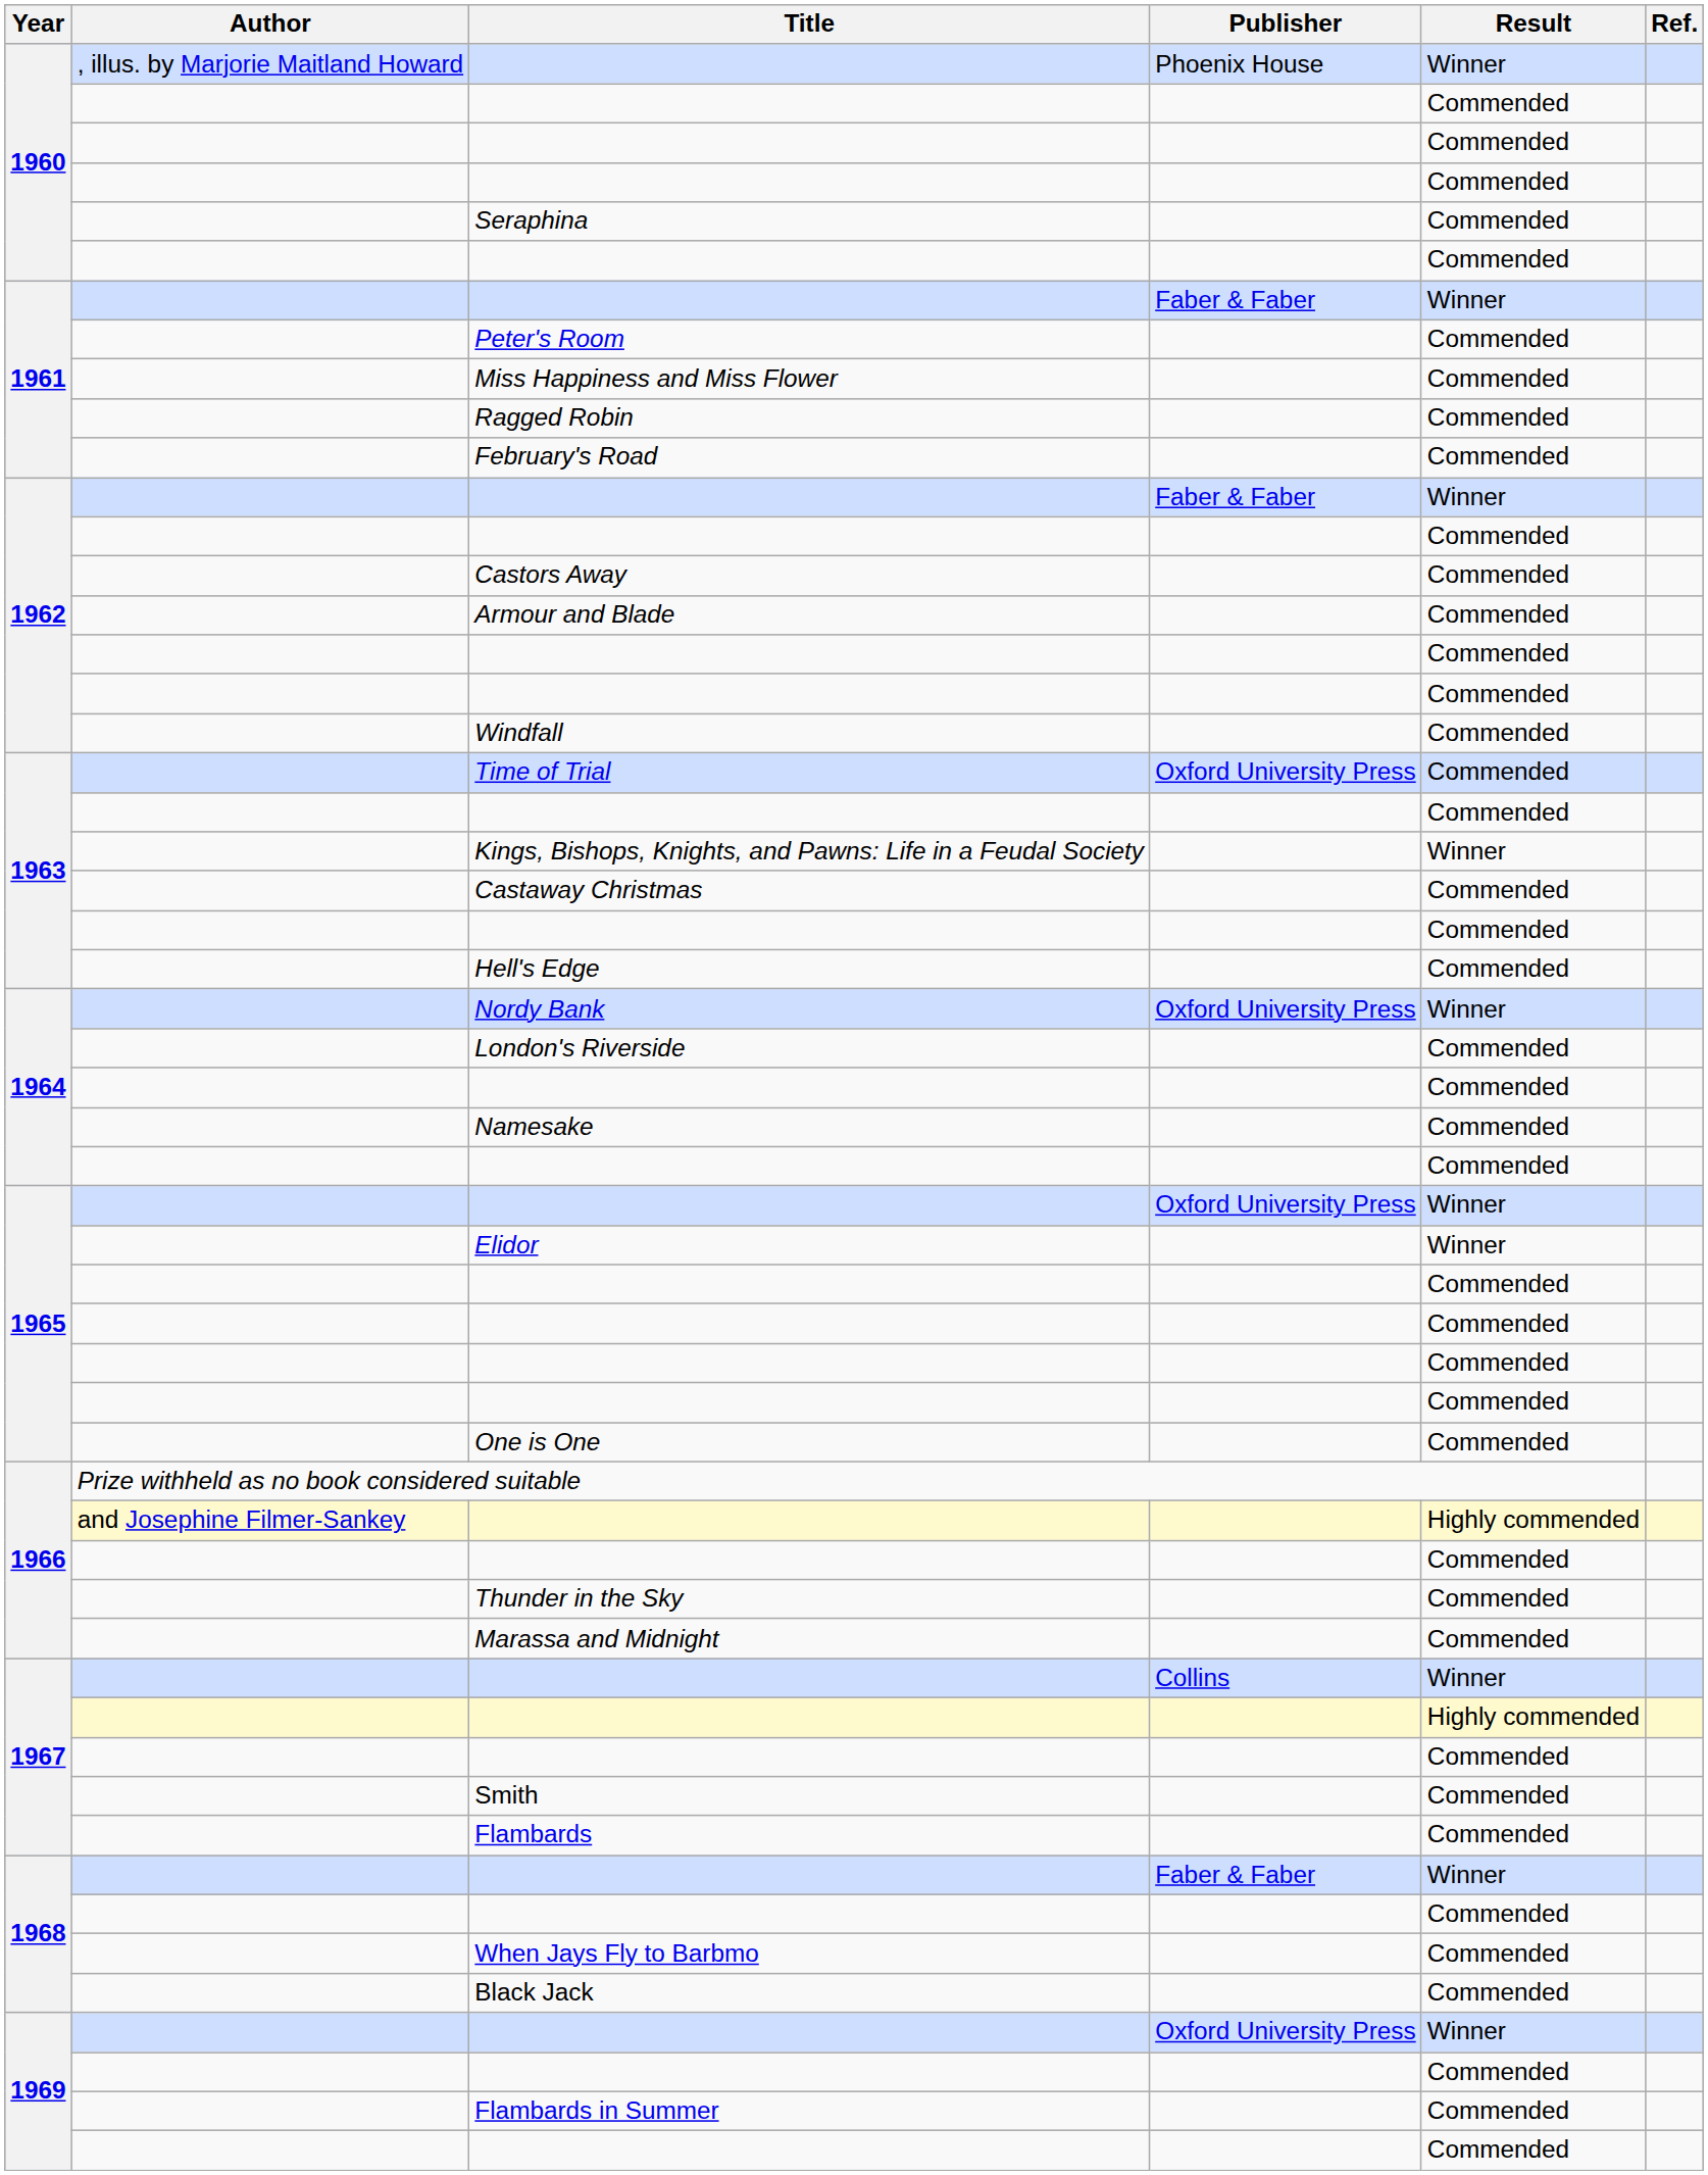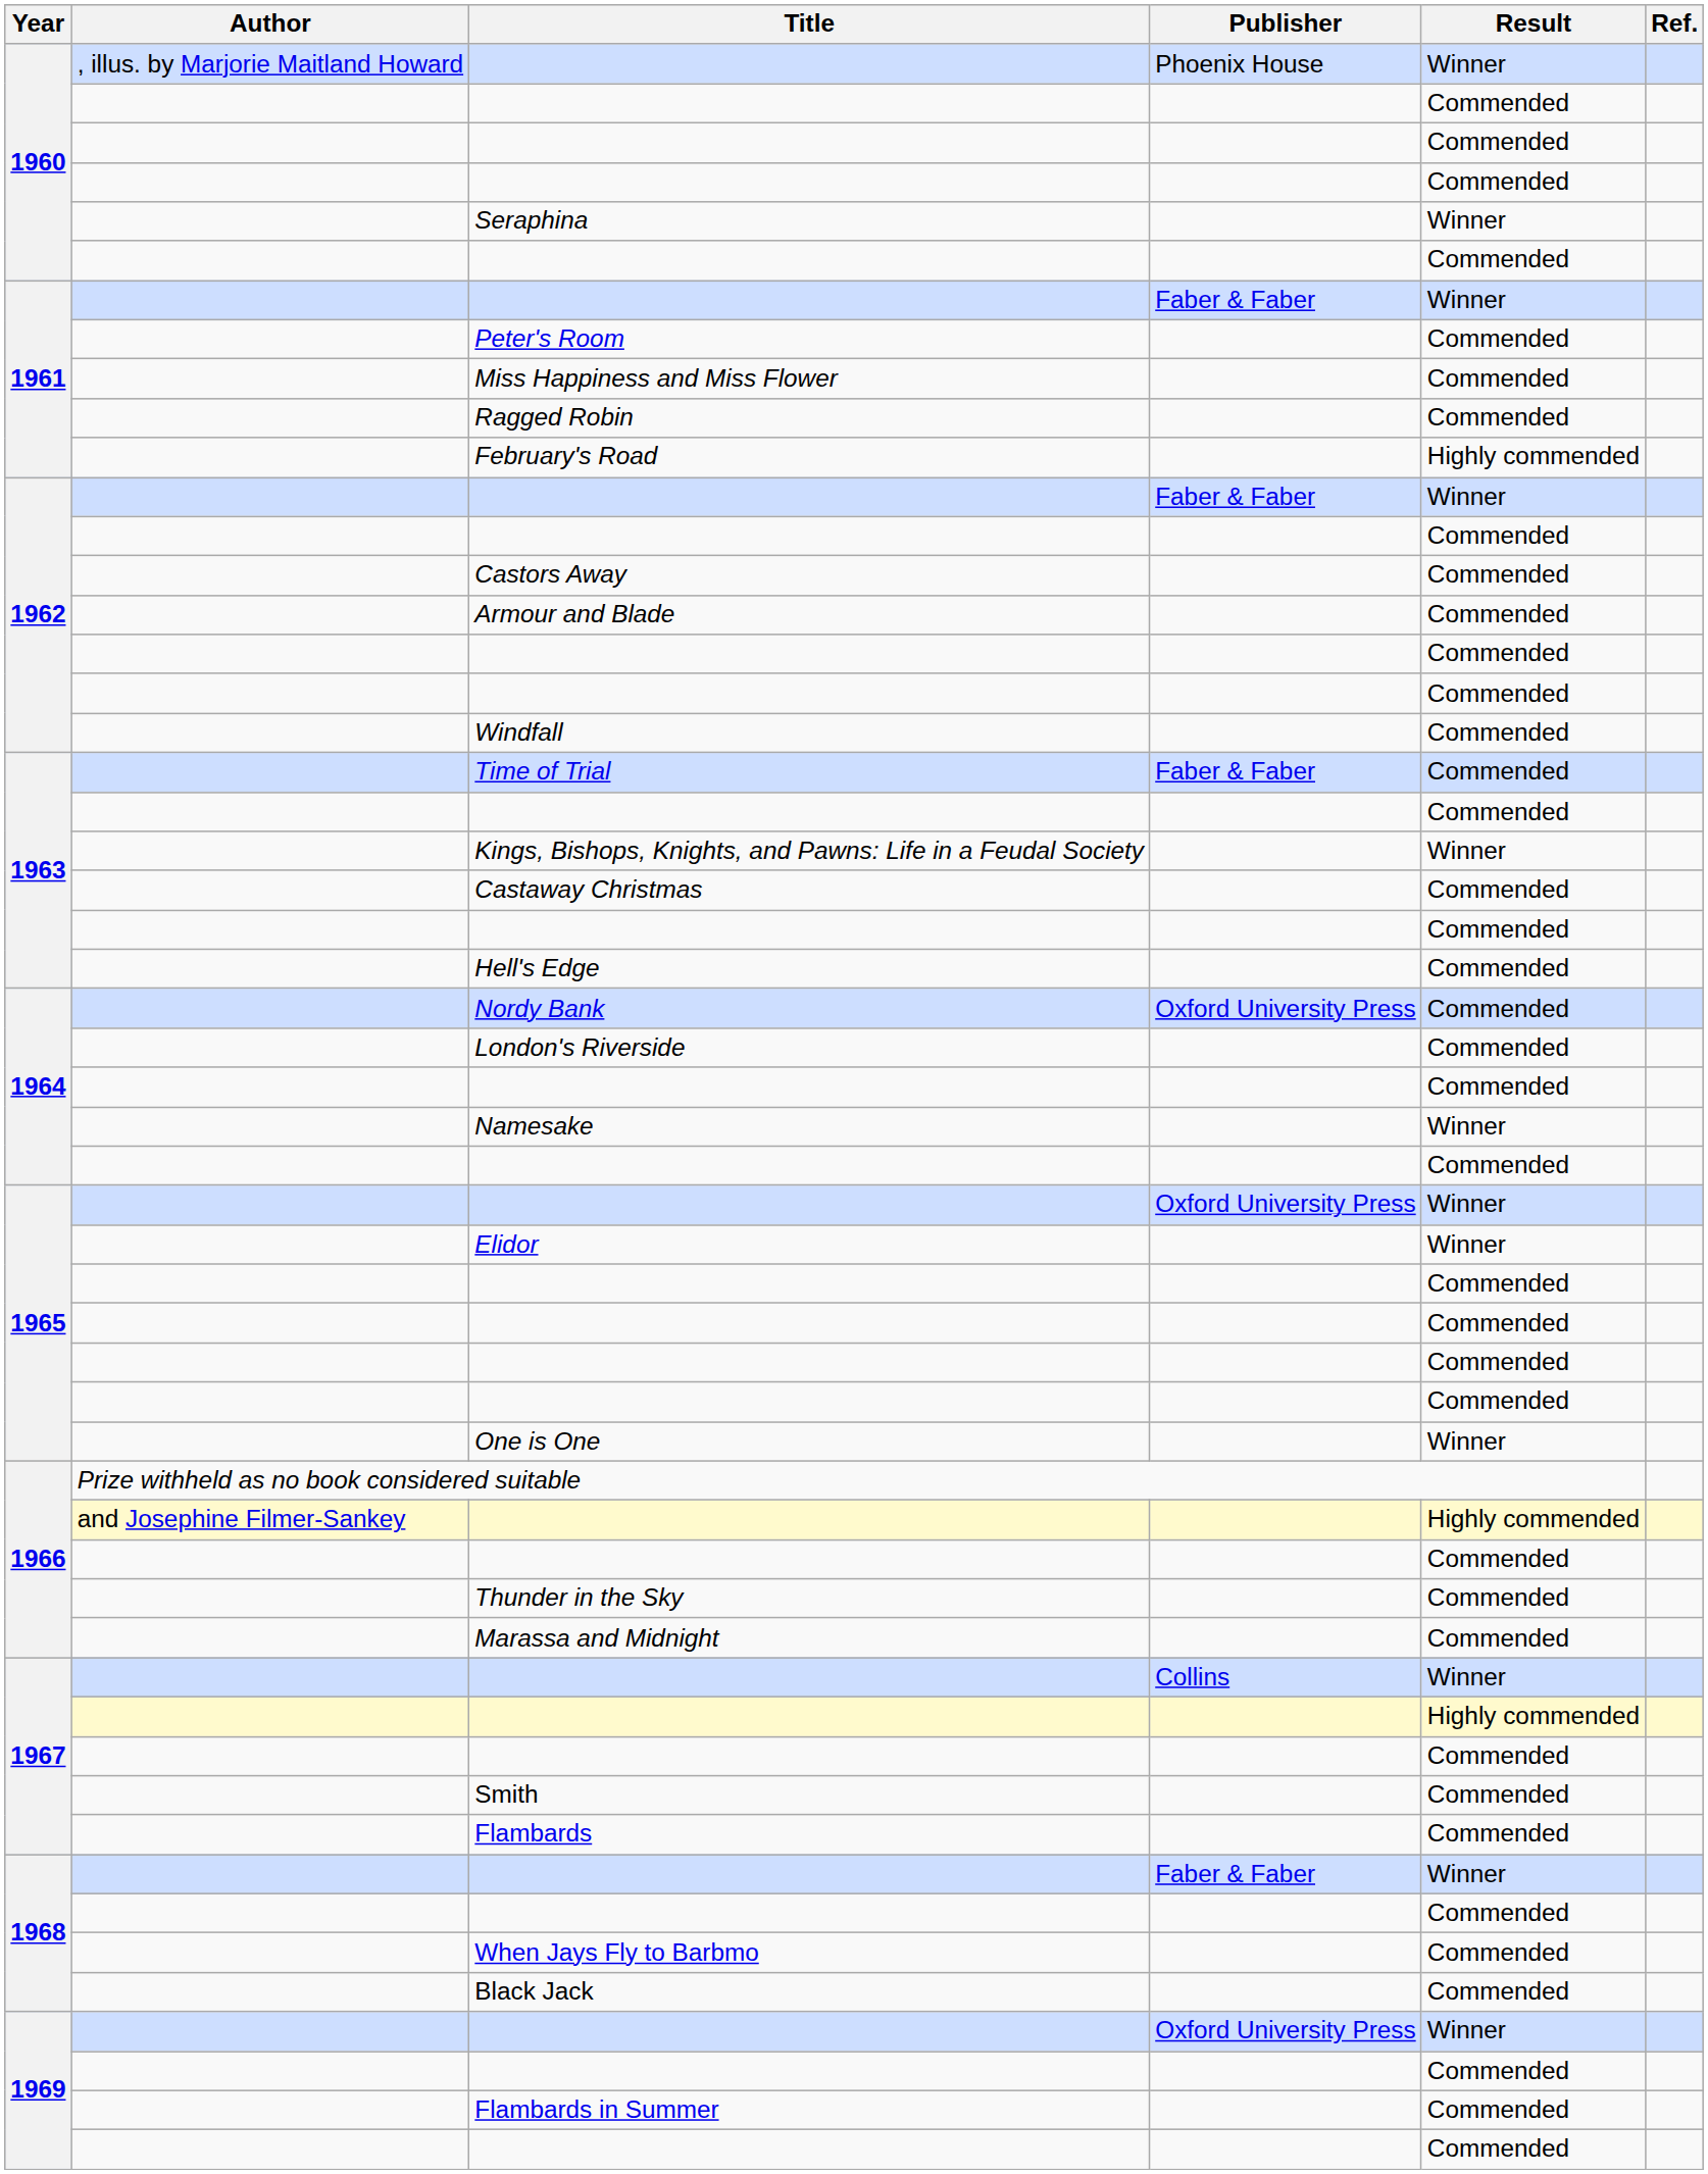 <table class="wikitable sortable mw-collapsible">
 <tr>
 <th>Year</th>
 <th>Author</th>
 <th>Title</th>
 <th>Publisher</th>
 <th>Result</th>
 <th>Ref.</th>
 </tr>
 <tr style="background:#cddeff">
 <th rowspan="6"><a href='#'>1960</a></th>
 <td>, illus. by <a href='#'>Marjorie Maitland Howard</a></td>
 <td><em></em></td>
 <td>Phoenix House</td>
 <td>Winner</td>
 <td></td>
 </tr>
 <tr>
 <td></td>
 <td><em></em></td>
 <td></td>
 <td>Commended</td>
 <td></td>
 </tr>
 <tr>
 <td></td>
 <td><em></em></td>
 <td></td>
 <td>Commended</td>
 <td></td>
 </tr>
 <tr>
 <td></td>
 <td><em></em></td>
 <td></td>
 <td>Commended</td>
 <td></td>
 </tr>
 <tr>
 <td></td>
 <td><em>Seraphina</em></td>
 <td></td>
-<td>Commended</td>
+<td>Winner</td>
 <td></td>
 </tr>
 <tr>
 <td></td>
 <td><em></em></td>
 <td></td>
 <td>Commended</td>
 <td></td>
 </tr>
 <tr style="background:#cddeff">
 <th rowspan="5"><a href='#'>1961</a></th>
 <td></td>
 <td><em></em></td>
 <td><a href='#'>Faber & Faber</a></td>
 <td>Winner</td>
 <td></td>
 </tr>
 <tr>
 <td></td>
 <td><em><a href='#'>Peter's Room</a></em></td>
 <td></td>
 <td>Commended</td>
 <td></td>
 </tr>
 <tr>
 <td></td>
 <td><em>Miss Happiness and Miss Flower</em></td>
 <td></td>
 <td>Commended</td>
 <td></td>
 </tr>
 <tr>
 <td></td>
 <td><em>Ragged Robin</em></td>
 <td></td>
 <td>Commended</td>
 <td></td>
 </tr>
 <tr>
 <td></td>
 <td><em>February's Road</em></td>
 <td></td>
-<td>Commended</td>
+<td>Highly commended</td>
 <td></td>
 </tr>
 <tr style="background:#cddeff">
 <th rowspan="7"><a href='#'>1962</a></th>
 <td></td>
 <td><em></em></td>
 <td><a href='#'>Faber & Faber</a></td>
 <td>Winner</td>
 <td></td>
 </tr>
 <tr>
 <td></td>
 <td></td>
 <td></td>
 <td>Commended</td>
 <td></td>
 </tr>
 <tr>
 <td></td>
 <td><em>Castors Away</em></td>
 <td></td>
 <td>Commended</td>
 <td></td>
 </tr>
 <tr>
 <td></td>
 <td><em>Armour and Blade</em></td>
 <td></td>
 <td>Commended</td>
 <td></td>
 </tr>
 <tr>
 <td></td>
 <td></td>
 <td></td>
 <td>Commended</td>
 <td></td>
 </tr>
 <tr>
 <td></td>
 <td></td>
 <td></td>
 <td>Commended</td>
 <td></td>
 </tr>
 <tr>
 <td></td>
 <td><em>Windfall</em></td>
 <td></td>
 <td>Commended</td>
 <td></td>
 </tr>
 <tr style="background:#cddeff">
 <th rowspan="6"><a href='#'>1963</a></th>
 <td></td>
 <td><em><a href='#'>Time of Trial</a></em></td>
-<td><a href='#'>Oxford University Press</a></td>
+<td><a href='#'>Faber & Faber</a></td>
 <td>Commended</td>
 <td></td>
 </tr>
 <tr>
 <td></td>
 <td></td>
 <td></td>
 <td>Commended</td>
 <td></td>
 </tr>
 <tr>
 <td></td>
 <td><em>Kings, Bishops, Knights, and Pawns: Life in a Feudal Society</em></td>
 <td></td>
 <td>Winner</td>
 <td></td>
 </tr>
 <tr>
 <td></td>
 <td><em>Castaway Christmas</em></td>
 <td></td>
 <td>Commended</td>
 <td></td>
 </tr>
 <tr>
 <td></td>
 <td></td>
 <td></td>
 <td>Commended</td>
 <td></td>
 </tr>
 <tr>
 <td></td>
 <td><em>Hell's Edge</em></td>
 <td></td>
 <td>Commended</td>
 <td></td>
 </tr>
 <tr style="background:#cddeff">
 <th rowspan="5"><a href='#'>1964</a></th>
 <td></td>
 <td><em><a href='#'>Nordy Bank</a></em></td>
 <td><a href='#'>Oxford University Press</a></td>
-<td>Winner</td>
+<td>Commended</td>
 <td></td>
 </tr>
 <tr>
 <td></td>
 <td><em>London's Riverside</em></td>
 <td></td>
 <td>Commended</td>
 <td></td>
 </tr>
 <tr>
 <td></td>
 <td></td>
 <td></td>
 <td>Commended</td>
 <td></td>
 </tr>
 <tr>
 <td></td>
 <td><em>Namesake</em></td>
 <td></td>
-<td>Commended</td>
+<td>Winner</td>
 <td></td>
 </tr>
 <tr>
 <td></td>
 <td></td>
 <td></td>
 <td>Commended</td>
 <td></td>
 </tr>
 <tr style="background:#cddeff">
 <th rowspan="7"><a href='#'>1965</a></th>
 <td></td>
 <td><em></em></td>
 <td><a href='#'>Oxford University Press</a></td>
 <td>Winner</td>
 <td></td>
 </tr>
 <tr>
 <td></td>
 <td><em><a href='#'>Elidor</a></em></td>
 <td></td>
 <td>Winner</td>
 <td></td>
 </tr>
 <tr>
 <td></td>
 <td></td>
 <td></td>
 <td>Commended</td>
 <td></td>
 </tr>
 <tr>
 <td></td>
 <td></td>
 <td></td>
 <td>Commended</td>
 <td></td>
 </tr>
 <tr>
 <td></td>
 <td></td>
 <td></td>
 <td>Commended</td>
 <td></td>
 </tr>
 <tr>
 <td></td>
 <td></td>
 <td></td>
 <td>Commended</td>
 <td></td>
 </tr>
 <tr>
 <td></td>
 <td><em>One is One</em></td>
 <td></td>
-<td>Commended</td>
+<td>Winner</td>
 <td></td>
 </tr>
 <tr>
 <th rowspan="5"><a href='#'>1966</a></th>
 <td colspan="4"><em>Prize withheld as no book considered suitable</em></td>
 <td></td>
 </tr>
 <tr style="background:LemonChiffon;" color:black>
 <td> and <a href='#'>Josephine Filmer-Sankey</a></td>
 <td><em></em></td>
 <td></td>
 <td>Highly commended</td>
 <td></td>
 </tr>
 <tr>
 <td></td>
 <td></td>
 <td></td>
 <td>Commended</td>
 <td></td>
 </tr>
 <tr>
 <td></td>
 <td><em>Thunder in the Sky</em></td>
 <td></td>
 <td>Commended</td>
 <td></td>
 </tr>
 <tr>
 <td></td>
 <td><em>Marassa and Midnight</em></td>
 <td></td>
 <td>Commended</td>
 <td></td>
 </tr>
 <tr style="background:#cddeff">
 <th rowspan="5"><a href='#'>1967</a></th>
 <td></td>
 <td><em><strong><strong><em></td>
 <td><a href='#'>Collins</a></td>
 <td>Winner</td>
 <td></td>
 </tr>
 <tr style="background:LemonChiffon;" color:black>
 <td></td>
 <td></em><em></td>
 <td></td>
 <td>Highly commended</td>
 <td></td>
 </tr>
 <tr>
 <td></td>
 <td></td>
 <td></td>
 <td>Commended</td>
 <td></td>
 </tr>
 <tr>
 <td></td>
 <td></em>Smith<em></td>
 <td></td>
 <td>Commended</td>
 <td></td>
 </tr>
 <tr>
 <td></td>
 <td></em><a href='#'>Flambards</a><em></td>
 <td></td>
 <td>Commended</td>
 <td></td>
 </tr>
 <tr style="background:#cddeff">
 <th rowspan="4"><a href='#'>1968</a></th>
 <td></td>
 <td></em><em></td>
 <td><a href='#'>Faber & Faber</a></td>
 <td>Winner</td>
 <td></td>
 </tr>
 <tr>
 <td></td>
 <td></td>
 <td></td>
 <td>Commended</td>
 <td></td>
 </tr>
 <tr>
 <td></td>
 <td></em><a href='#'>When Jays Fly to Barbmo</a><em></td>
 <td></td>
 <td>Commended</td>
 <td></td>
 </tr>
 <tr>
 <td></td>
 <td></em>Black Jack<em></td>
 <td></td>
 <td>Commended</td>
 <td></td>
 </tr>
 <tr style="background:#cddeff">
 <th rowspan="4"><a href='#'>1969</a></th>
 <td></td>
 <td></em><em></td>
 <td><a href='#'>Oxford University Press</a></td>
 <td>Winner</td>
 <td></td>
 </tr>
 <tr>
 <td></td>
 <td></td>
 <td></td>
 <td>Commended</td>
 <td></td>
 </tr>
 <tr>
 <td></td>
 <td></em><a href='#'>Flambards in Summer</a><em></td>
 <td></td>
 <td>Commended</td>
 <td></td>
 </tr>
 <tr>
 <td></td>
 <td></td>
 <td></td>
 <td>Commended</td>
 <td></td>
 </tr>
 </table>
